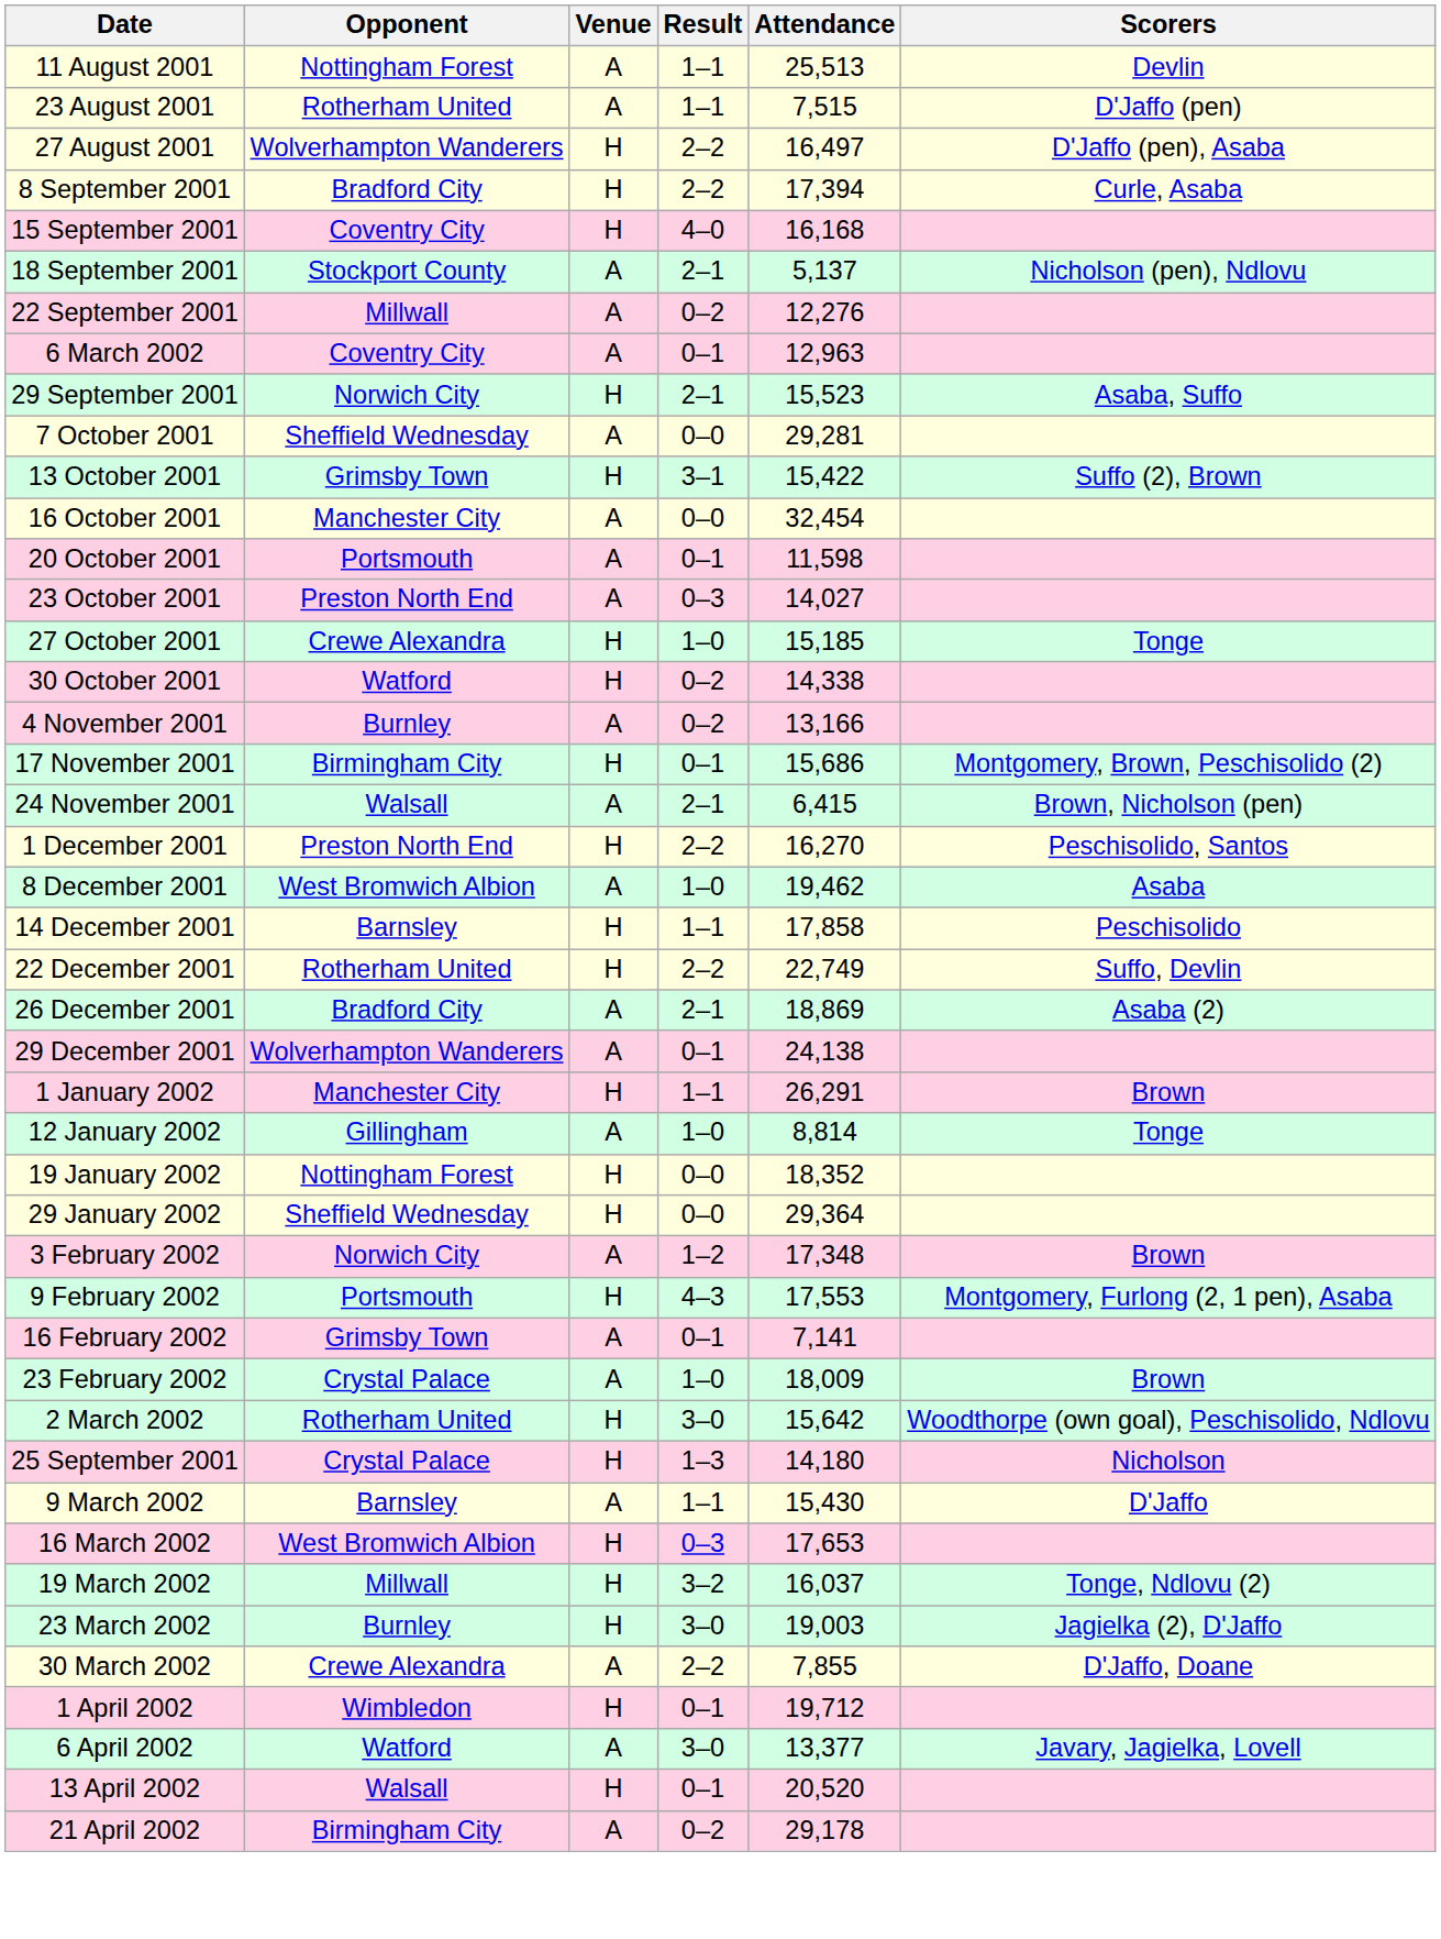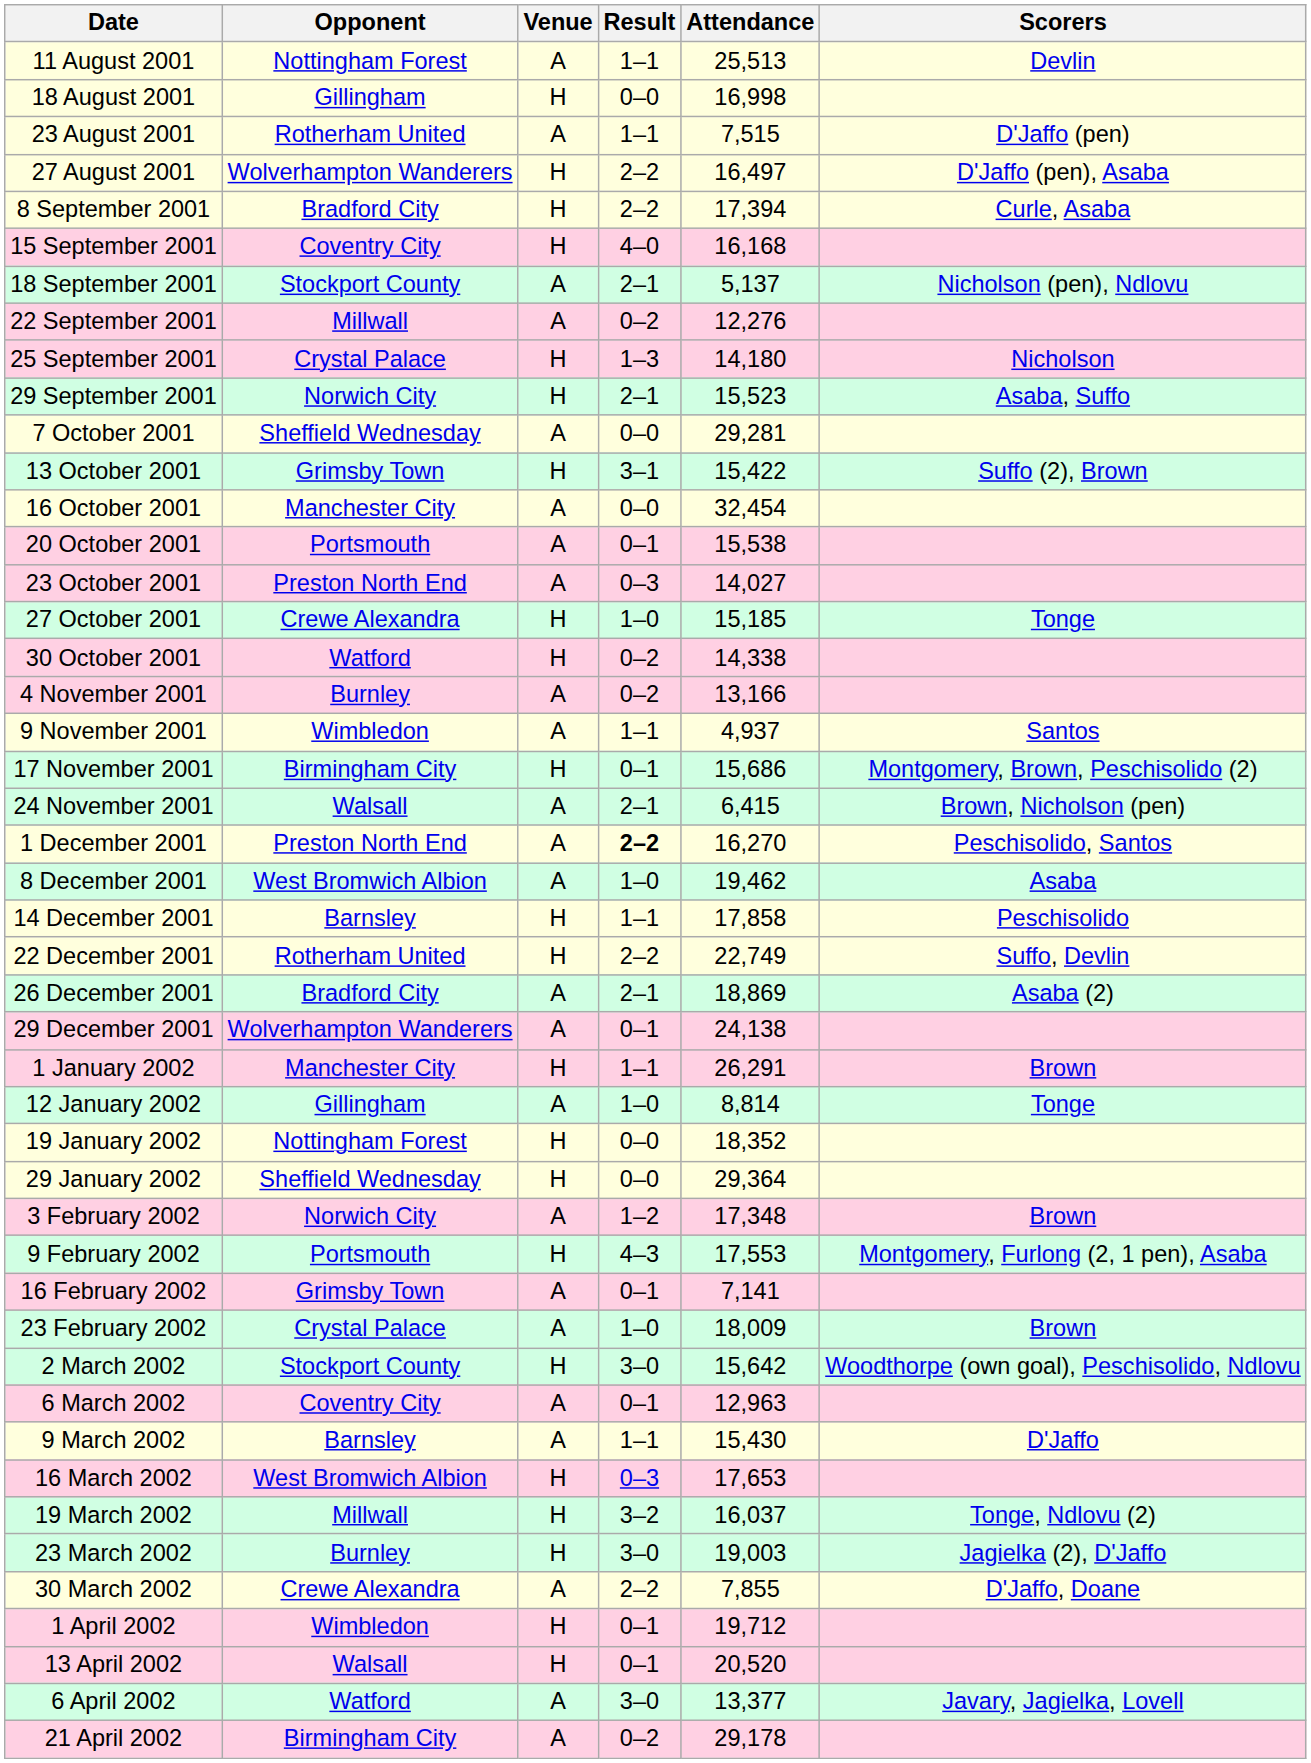 <table class="wikitable sortable" style="font-size:100%; text-align:center">
 <tr>
 <th>Date</th>
 <th>Opponent</th>
 <th>Venue</th>
 <th>Result</th>
 <th>Attendance</th>
 <th>Scorers</th>
 </tr>
 <tr style="background-color: #ffffdd;">
 <td>11 August 2001</td>
 <td><a href='#'>Nottingham Forest</a></td>
 <td>A</td>
 <td>1–1</td>
 <td>25,513</td>
 <td><a href='#'>Devlin</a></td>
+</tr>
+<tr style="background-color: #ffffdd;">
+<td>18 August 2001</td>
+<td><a href='#'>Gillingham</a></td>
+<td>H</td>
+<td>0–0</td>
+<td>16,998</td>
+<td></td>
 </tr>
 <tr style="background-color: #ffffdd;">
 <td>23 August 2001</td>
 <td><a href='#'>Rotherham United</a></td>
 <td>A</td>
 <td>1–1</td>
 <td>7,515</td>
 <td><a href='#'>D'Jaffo</a> (pen)</td>
 </tr>
 <tr style="background-color: #ffffdd;">
 <td>27 August 2001</td>
 <td><a href='#'>Wolverhampton Wanderers</a></td>
 <td>H</td>
 <td>2–2</td>
 <td>16,497</td>
 <td><a href='#'>D'Jaffo</a> (pen), <a href='#'>Asaba</a></td>
 </tr>
 <tr style="background-color: #ffffdd;">
 <td>8 September 2001</td>
 <td><a href='#'>Bradford City</a></td>
 <td>H</td>
 <td>2–2</td>
 <td>17,394</td>
 <td><a href='#'>Curle</a>, <a href='#'>Asaba</a></td>
 </tr>
 <tr style="background-color: #ffd0e3;">
 <td>15 September 2001</td>
 <td><a href='#'>Coventry City</a></td>
 <td>H</td>
 <td>4–0</td>
 <td>16,168</td>
 <td></td>
 </tr>
 <tr style="background-color: #d0ffe3;">
 <td>18 September 2001</td>
 <td><a href='#'>Stockport County</a></td>
 <td>A</td>
 <td>2–1</td>
 <td>5,137</td>
 <td><a href='#'>Nicholson</a> (pen), <a href='#'>Ndlovu</a></td>
 </tr>
 <tr style="background-color: #ffd0e3;">
 <td>22 September 2001</td>
 <td><a href='#'>Millwall</a></td>
 <td>A</td>
 <td>0–2</td>
 <td>12,276</td>
 <td></td>
 </tr>
 <tr style="background-color: #ffd0e3;">
-<td>6 March 2002</td>
-<td><a href='#'>Coventry City</a></td>
-<td>A</td>
-<td>0–1</td>
-<td>12,963</td>
-<td></td>
+<td>25 September 2001</td>
+<td><a href='#'>Crystal Palace</a></td>
+<td>H</td>
+<td>1–3</td>
+<td>14,180</td>
+<td><a href='#'>Nicholson</a></td>
 </tr>
 <tr style="background-color: #d0ffe3;">
 <td>29 September 2001</td>
 <td><a href='#'>Norwich City</a></td>
 <td>H</td>
 <td>2–1</td>
 <td>15,523</td>
 <td><a href='#'>Asaba</a>, <a href='#'>Suffo</a></td>
 </tr>
 <tr style="background-color: #ffffdd;">
 <td>7 October 2001</td>
 <td><a href='#'>Sheffield Wednesday</a></td>
 <td>A</td>
 <td>0–0</td>
 <td>29,281</td>
 <td></td>
 </tr>
 <tr style="background-color: #d0ffe3;">
 <td>13 October 2001</td>
 <td><a href='#'>Grimsby Town</a></td>
 <td>H</td>
 <td>3–1</td>
 <td>15,422</td>
 <td><a href='#'>Suffo</a> (2), <a href='#'>Brown</a></td>
 </tr>
 <tr style="background-color: #ffffdd;">
 <td>16 October 2001</td>
 <td><a href='#'>Manchester City</a></td>
 <td>A</td>
 <td>0–0</td>
 <td>32,454</td>
 <td></td>
 </tr>
 <tr style="background-color: #ffd0e3;">
 <td>20 October 2001</td>
 <td><a href='#'>Portsmouth</a></td>
 <td>A</td>
 <td>0–1</td>
-<td>11,598</td>
+<td>15,538</td>
 <td></td>
 </tr>
 <tr style="background-color: #ffd0e3;">
 <td>23 October 2001</td>
 <td><a href='#'>Preston North End</a></td>
 <td>A</td>
 <td>0–3</td>
 <td>14,027</td>
 <td></td>
 </tr>
 <tr style="background-color: #d0ffe3;">
 <td>27 October 2001</td>
 <td><a href='#'>Crewe Alexandra</a></td>
 <td>H</td>
 <td>1–0</td>
 <td>15,185</td>
 <td><a href='#'>Tonge</a></td>
 </tr>
 <tr style="background-color: #ffd0e3;">
 <td>30 October 2001</td>
 <td><a href='#'>Watford</a></td>
 <td>H</td>
 <td>0–2</td>
 <td>14,338</td>
 <td></td>
 </tr>
 <tr style="background-color: #ffd0e3;">
 <td>4 November 2001</td>
 <td><a href='#'>Burnley</a></td>
 <td>A</td>
 <td>0–2</td>
 <td>13,166</td>
 <td></td>
 </tr>
+<tr style="background-color: #ffffdd;">
+<td>9 November 2001</td>
+<td><a href='#'>Wimbledon</a></td>
+<td>A</td>
+<td>1–1</td>
+<td>4,937</td>
+<td><a href='#'>Santos</a></td>
+</tr>
 <tr style="background-color: #d0ffe3;">
 <td>17 November 2001</td>
 <td><a href='#'>Birmingham City</a></td>
 <td>H</td>
 <td>0–1</td>
 <td>15,686</td>
 <td><a href='#'>Montgomery</a>, <a href='#'>Brown</a>, <a href='#'>Peschisolido</a> (2)</td>
 </tr>
 <tr style="background-color: #d0ffe3;">
 <td>24 November 2001</td>
 <td><a href='#'>Walsall</a></td>
 <td>A</td>
 <td>2–1</td>
 <td>6,415</td>
 <td><a href='#'>Brown</a>, <a href='#'>Nicholson</a> (pen)</td>
 </tr>
 <tr style="background-color: #ffffdd;">
 <td>1 December 2001</td>
 <td><a href='#'>Preston North End</a></td>
-<td>H</td>
-<td>2–2</td>
+<td>A</td>
+<td><strong>2–2</strong></td>
 <td>16,270</td>
 <td><a href='#'>Peschisolido</a>, <a href='#'>Santos</a></td>
 </tr>
 <tr style="background-color: #d0ffe3;">
 <td>8 December 2001</td>
 <td><a href='#'>West Bromwich Albion</a></td>
 <td>A</td>
 <td>1–0</td>
 <td>19,462</td>
 <td><a href='#'>Asaba</a></td>
 </tr>
 <tr style="background-color: #ffffdd;">
 <td>14 December 2001</td>
 <td><a href='#'>Barnsley</a></td>
 <td>H</td>
 <td>1–1</td>
 <td>17,858</td>
 <td><a href='#'>Peschisolido</a></td>
 </tr>
 <tr style="background-color: #ffffdd;">
 <td>22 December 2001</td>
 <td><a href='#'>Rotherham United</a></td>
 <td>H</td>
 <td>2–2</td>
 <td>22,749</td>
 <td><a href='#'>Suffo</a>, <a href='#'>Devlin</a></td>
 </tr>
 <tr style="background-color: #d0ffe3;">
 <td>26 December 2001</td>
 <td><a href='#'>Bradford City</a></td>
 <td>A</td>
 <td>2–1</td>
 <td>18,869</td>
 <td><a href='#'>Asaba</a> (2)</td>
 </tr>
 <tr style="background-color: #ffd0e3;">
 <td>29 December 2001</td>
 <td><a href='#'>Wolverhampton Wanderers</a></td>
 <td>A</td>
 <td>0–1</td>
 <td>24,138</td>
 <td></td>
 </tr>
 <tr style="background-color: #ffd0e3;">
 <td>1 January 2002</td>
 <td><a href='#'>Manchester City</a></td>
 <td>H</td>
 <td>1–1</td>
 <td>26,291</td>
 <td><a href='#'>Brown</a></td>
 </tr>
 <tr style="background-color: #d0ffe3;">
 <td>12 January 2002</td>
 <td><a href='#'>Gillingham</a></td>
 <td>A</td>
 <td>1–0</td>
 <td>8,814</td>
 <td><a href='#'>Tonge</a></td>
 </tr>
 <tr style="background-color: #ffffdd;">
 <td>19 January 2002</td>
 <td><a href='#'>Nottingham Forest</a></td>
 <td>H</td>
 <td>0–0</td>
 <td>18,352</td>
 <td></td>
 </tr>
 <tr style="background-color: #ffffdd;">
 <td>29 January 2002</td>
 <td><a href='#'>Sheffield Wednesday</a></td>
 <td>H</td>
 <td>0–0</td>
 <td>29,364</td>
 <td></td>
 </tr>
 <tr style="background-color: #ffd0e3;">
 <td>3 February 2002</td>
 <td><a href='#'>Norwich City</a></td>
 <td>A</td>
 <td>1–2</td>
 <td>17,348</td>
 <td><a href='#'>Brown</a></td>
 </tr>
 <tr style="background-color: #d0ffe3;">
 <td>9 February 2002</td>
 <td><a href='#'>Portsmouth</a></td>
 <td>H</td>
 <td>4–3</td>
 <td>17,553</td>
 <td><a href='#'>Montgomery</a>, <a href='#'>Furlong</a> (2, 1 pen), <a href='#'>Asaba</a></td>
 </tr>
 <tr style="background-color: #ffd0e3;">
 <td>16 February 2002</td>
 <td><a href='#'>Grimsby Town</a></td>
 <td>A</td>
 <td>0–1</td>
 <td>7,141</td>
 <td></td>
 </tr>
 <tr style="background-color: #d0ffe3;">
 <td>23 February 2002</td>
 <td><a href='#'>Crystal Palace</a></td>
 <td>A</td>
 <td>1–0</td>
 <td>18,009</td>
 <td><a href='#'>Brown</a></td>
 </tr>
 <tr style="background-color: #d0ffe3;">
 <td>2 March 2002</td>
-<td><a href='#'>Rotherham United</a></td>
+<td><a href='#'>Stockport County</a></td>
 <td>H</td>
 <td>3–0</td>
 <td>15,642</td>
 <td><a href='#'>Woodthorpe</a> (own goal), <a href='#'>Peschisolido</a>, <a href='#'>Ndlovu</a></td>
 </tr>
 <tr style="background-color: #ffd0e3;">
-<td>25 September 2001</td>
-<td><a href='#'>Crystal Palace</a></td>
-<td>H</td>
-<td>1–3</td>
-<td>14,180</td>
-<td><a href='#'>Nicholson</a></td>
+<td>6 March 2002</td>
+<td><a href='#'>Coventry City</a></td>
+<td>A</td>
+<td>0–1</td>
+<td>12,963</td>
+<td></td>
 </tr>
 <tr style="background-color: #ffffdd;">
 <td>9 March 2002</td>
 <td><a href='#'>Barnsley</a></td>
 <td>A</td>
 <td>1–1</td>
 <td>15,430</td>
 <td><a href='#'>D'Jaffo</a></td>
 </tr>
 <tr style="background-color: #ffd0e3;">
 <td>16 March 2002</td>
 <td><a href='#'>West Bromwich Albion</a></td>
 <td>H</td>
 <td><a href='#'>0–3</a></td>
 <td>17,653</td>
 <td></td>
 </tr>
 <tr style="background-color: #d0ffe3;">
 <td>19 March 2002</td>
 <td><a href='#'>Millwall</a></td>
 <td>H</td>
 <td>3–2</td>
 <td>16,037</td>
 <td><a href='#'>Tonge</a>, <a href='#'>Ndlovu</a> (2)</td>
 </tr>
 <tr style="background-color: #d0ffe3;">
 <td>23 March 2002</td>
 <td><a href='#'>Burnley</a></td>
 <td>H</td>
 <td>3–0</td>
 <td>19,003</td>
 <td><a href='#'>Jagielka</a> (2), <a href='#'>D'Jaffo</a></td>
 </tr>
 <tr style="background-color: #ffffdd;">
 <td>30 March 2002</td>
 <td><a href='#'>Crewe Alexandra</a></td>
 <td>A</td>
 <td>2–2</td>
 <td>7,855</td>
 <td><a href='#'>D'Jaffo</a>, <a href='#'>Doane</a></td>
 </tr>
 <tr style="background-color: #ffd0e3;">
 <td>1 April 2002</td>
 <td><a href='#'>Wimbledon</a></td>
 <td>H</td>
 <td>0–1</td>
 <td>19,712</td>
 <td></td>
 </tr>
+<tr style="background-color: #ffd0e3;">
+<td>13 April 2002</td>
+<td><a href='#'>Walsall</a></td>
+<td>H</td>
+<td>0–1</td>
+<td>20,520</td>
+<td></td>
+</tr>
 <tr style="background-color: #d0ffe3;">
 <td>6 April 2002</td>
 <td><a href='#'>Watford</a></td>
 <td>A</td>
 <td>3–0</td>
 <td>13,377</td>
 <td><a href='#'>Javary</a>, <a href='#'>Jagielka</a>, <a href='#'>Lovell</a></td>
-</tr>
-<tr style="background-color: #ffd0e3;">
-<td>13 April 2002</td>
-<td><a href='#'>Walsall</a></td>
-<td>H</td>
-<td>0–1</td>
-<td>20,520</td>
-<td></td>
 </tr>
 <tr style="background-color: #ffd0e3;">
 <td>21 April 2002</td>
 <td><a href='#'>Birmingham City</a></td>
 <td>A</td>
 <td>0–2</td>
 <td>29,178</td>
 <td></td>
 </tr>
 </table>
